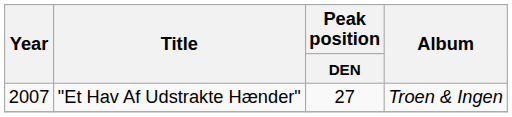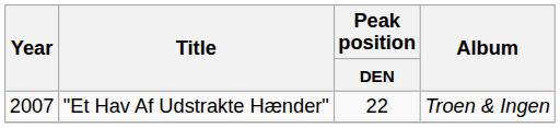 <table class="wikitable">
 <tr>
 <th width="33" rowspan="2" style="text-align:center;">Year</th>
 <th rowspan="2">Title</th>
 <th colspan="1">Peak <br>position</th>
 <th rowspan="2">Album</th>
 </tr>
 <tr>
 <th align="center"><small>DEN<br></small></th>
 </tr>
 <tr>
 <td align="center">2007</td>
 <td>"Et Hav Af Udstrakte Hænder"</td>
-<td align="center">27</td>
+<td align="center">22</td>
 <td align="center"><em>Troen & Ingen</em></td>
 </tr>
 <tr>
 </tr>
 </table>
